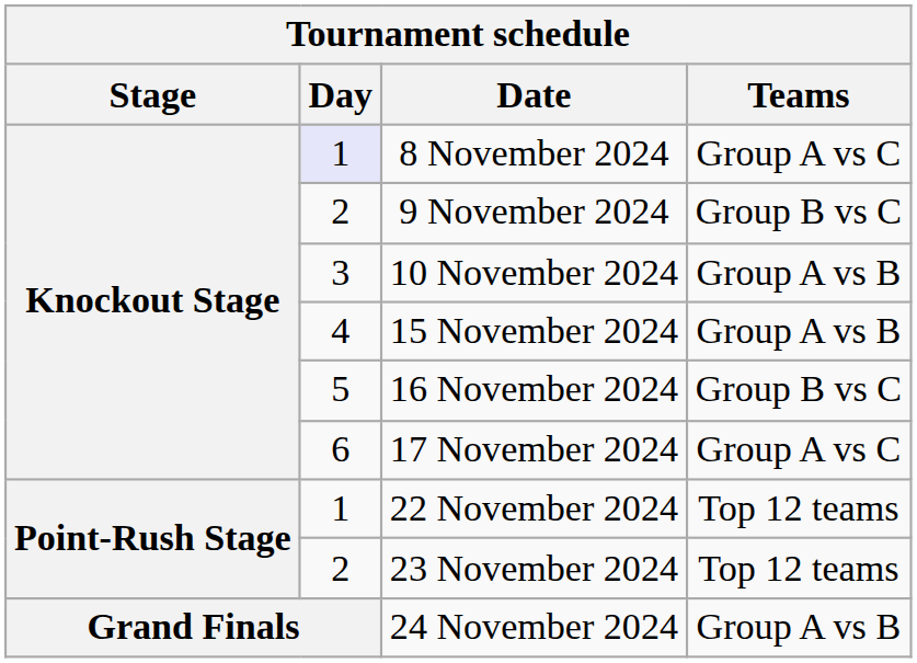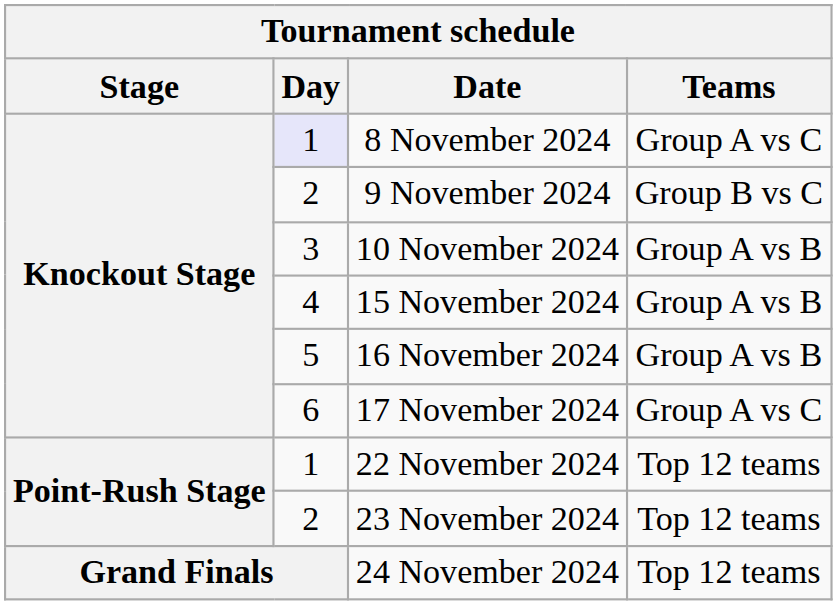 <table class="wikitable" style="text-align:center">
 <tr>
 <th colspan="4">Tournament schedule</th>
 </tr>
 <tr>
 <th>Stage</th>
 <th>Day</th>
 <th>Date</th>
 <th>Teams</th>
 </tr>
 <tr>
 <th rowspan="6">Knockout Stage</th>
 <td style="background: lavender;">1</td>
 <td>8 November 2024</td>
 <td>Group A vs C</td>
 </tr>
 <tr>
 <td>2</td>
 <td>9 November 2024</td>
 <td>Group B vs C</td>
 </tr>
 <tr>
 <td>3</td>
 <td>10 November 2024</td>
 <td>Group A vs B</td>
 </tr>
 <tr>
 <td>4</td>
 <td>15 November 2024</td>
 <td>Group A vs B</td>
 </tr>
 <tr>
 <td>5</td>
 <td>16 November 2024</td>
-<td>Group B vs C</td>
+<td>Group A vs B</td>
 </tr>
 <tr>
 <td>6</td>
 <td>17 November 2024</td>
 <td>Group A vs C</td>
 </tr>
 <tr>
 <th rowspan="2">Point-Rush Stage</th>
 <td>1</td>
 <td>22 November 2024</td>
 <td>Top 12 teams</td>
 </tr>
 <tr>
 <td>2</td>
 <td>23 November 2024</td>
 <td>Top 12 teams</td>
 </tr>
 <tr>
 <th colspan="2">Grand Finals</th>
 <td>24 November 2024</td>
-<td>Group A vs B</td>
+<td>Top 12 teams</td>
 </tr>
 </table>
